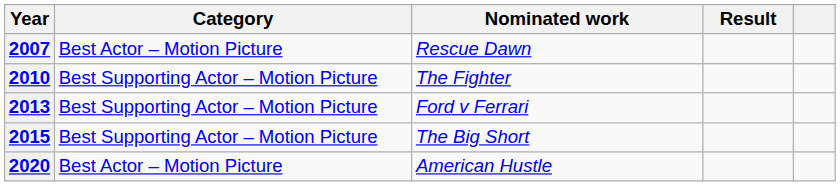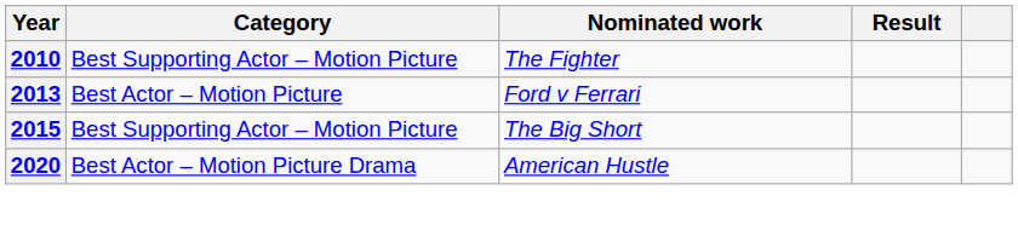 <table class="wikitable sortable">
 <tr>
 <th style="width:6%;" scope="col">Year</th>
 <th style="width:43%;" scope="col">Category</th>
 <th style="width:35%;" scope="col">Nominated work</th>
 <th style="width:11%;" scope="col">Result</th>
 <th style="width:5%;" scope="col" class="unsortable"></th>
-</tr>
-<tr>
-<th scope="row" style="text-align:center;"><a href='#'>2007</a></th>
-<td><a href='#'>Best Actor – Motion Picture</a></td>
-<td><em><a href='#'>Rescue Dawn</a></em></td>
-<td></td>
-<td style="text-align:center;"></td>
 </tr>
 <tr>
 <th scope="row" style="text-align:center;"><a href='#'>2010</a></th>
 <td><a href='#'>Best Supporting Actor – Motion Picture</a></td>
 <td><em><a href='#'>The Fighter</a></em></td>
 <td></td>
 <td style="text-align:center;"></td>
 </tr>
 <tr>
 <th scope="row" style="text-align:center;"><a href='#'>2013</a></th>
-<td><a href='#'>Best Supporting Actor – Motion Picture</a></td>
+<td><a href='#'>Best Actor – Motion Picture</a></td>
 <td><em><a href='#'>Ford v Ferrari</a></em></td>
 <td></td>
 <td style="text-align:center;"></td>
 </tr>
 <tr>
 <th scope="row" style="text-align:center;"><a href='#'>2015</a></th>
 <td><a href='#'>Best Supporting Actor – Motion Picture</a></td>
 <td><em><a href='#'>The Big Short</a></em></td>
 <td></td>
 <td style="text-align:center;"></td>
 </tr>
 <tr>
 <th scope="row" style="text-align:center;"><a href='#'>2020</a></th>
-<td><a href='#'>Best Actor – Motion Picture</a></td>
+<td><a href='#'>Best Actor – Motion Picture Drama</a></td>
 <td><em><a href='#'>American Hustle</a></em></td>
 <td></td>
 <td style="text-align:center;"></td>
 </tr>
 </table>
